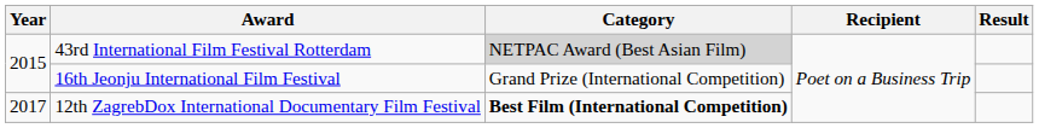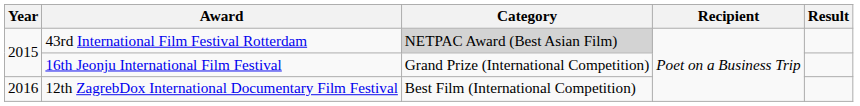 <table class="wikitable">
 <tr>
 <th>Year</th>
 <th>Award</th>
 <th>Category</th>
 <th>Recipient</th>
 <th>Result</th>
 </tr>
 <tr>
 <td rowspan=2>2015</td>
 <td>43rd <a href='#'>International Film Festival Rotterdam</a></td>
 <td style="background: lightgrey;">NETPAC Award (Best Asian Film)</td>
 <td rowspan=3><em>Poet on a Business Trip</em></td>
 <td></td>
 </tr>
 <tr>
 <td><a href='#'>16th Jeonju International Film Festival</a></td>
 <td>Grand Prize (International Competition)</td>
 <td></td>
 </tr>
 <tr>
-<td>2017</td>
+<td>2016</td>
 <td>12th <a href='#'>ZagrebDox International Documentary Film Festival</a></td>
-<td><strong>Best Film (International Competition)</strong></td>
+<td>Best Film (International Competition)</td>
 <td></td>
 </tr>
 </table>
